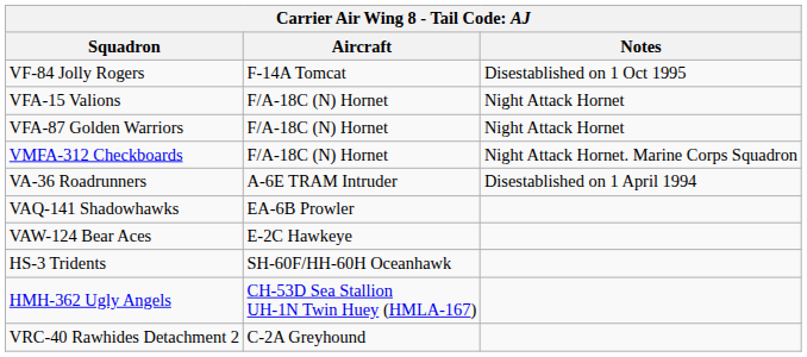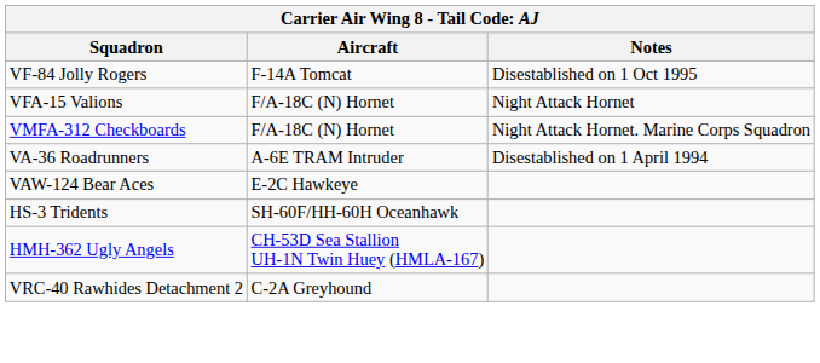 <table class="wikitable">
 <tr>
 <th colspan="3">Carrier Air Wing 8 - Tail Code: <em>AJ</em></th>
 </tr>
 <tr>
 <th>Squadron</th>
 <th>Aircraft</th>
 <th>Notes</th>
 </tr>
 <tr>
 <td>VF-84 Jolly Rogers</td>
 <td>F-14A Tomcat</td>
 <td>Disestablished on 1 Oct 1995</td>
 </tr>
 <tr>
 <td>VFA-15 Valions</td>
 <td>F/A-18C (N) Hornet</td>
 <td>Night Attack Hornet</td>
 </tr>
 <tr>
-<td>VFA-87 Golden Warriors</td>
-<td>F/A-18C (N) Hornet</td>
-<td>Night Attack Hornet</td>
-</tr>
-<tr>
 <td><a href='#'>VMFA-312 Checkboards</a></td>
 <td>F/A-18C (N) Hornet</td>
 <td>Night Attack Hornet. Marine Corps Squadron</td>
 </tr>
 <tr>
 <td>VA-36 Roadrunners</td>
 <td>A-6E TRAM Intruder</td>
 <td>Disestablished on 1 April 1994</td>
-</tr>
-<tr>
-<td>VAQ-141 Shadowhawks</td>
-<td>EA-6B Prowler</td>
-<td></td>
 </tr>
 <tr>
 <td>VAW-124 Bear Aces</td>
 <td>E-2C Hawkeye</td>
 <td></td>
 </tr>
 <tr>
 <td>HS-3 Tridents</td>
 <td>SH-60F/HH-60H Oceanhawk</td>
 <td></td>
 </tr>
 <tr>
 <td><a href='#'>HMH-362 Ugly Angels</a></td>
 <td><a href='#'>CH-53D Sea Stallion</a><br><a href='#'>UH-1N Twin Huey</a> (<a href='#'>HMLA-167</a>)</td>
 <td></td>
 </tr>
 <tr>
 <td>VRC-40 Rawhides Detachment 2</td>
 <td>C-2A Greyhound</td>
 <td></td>
 </tr>
 </table>
